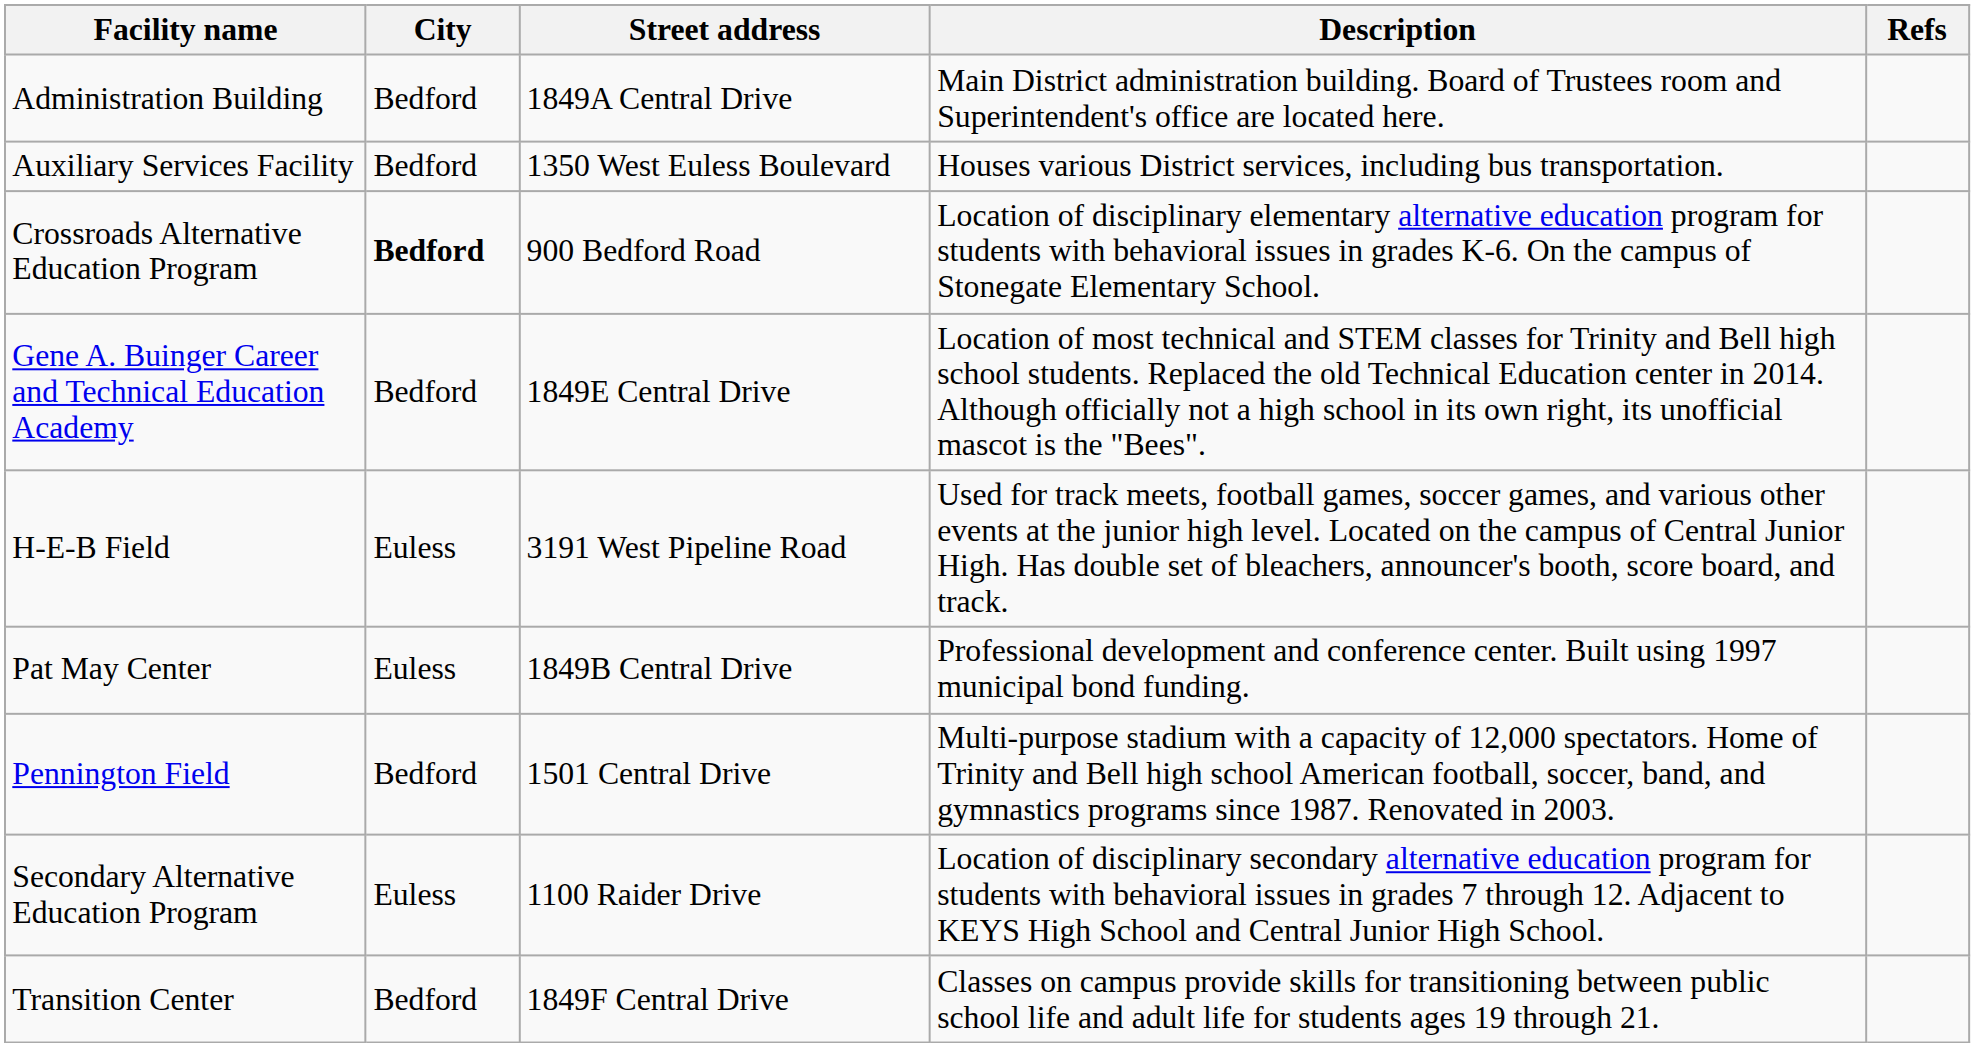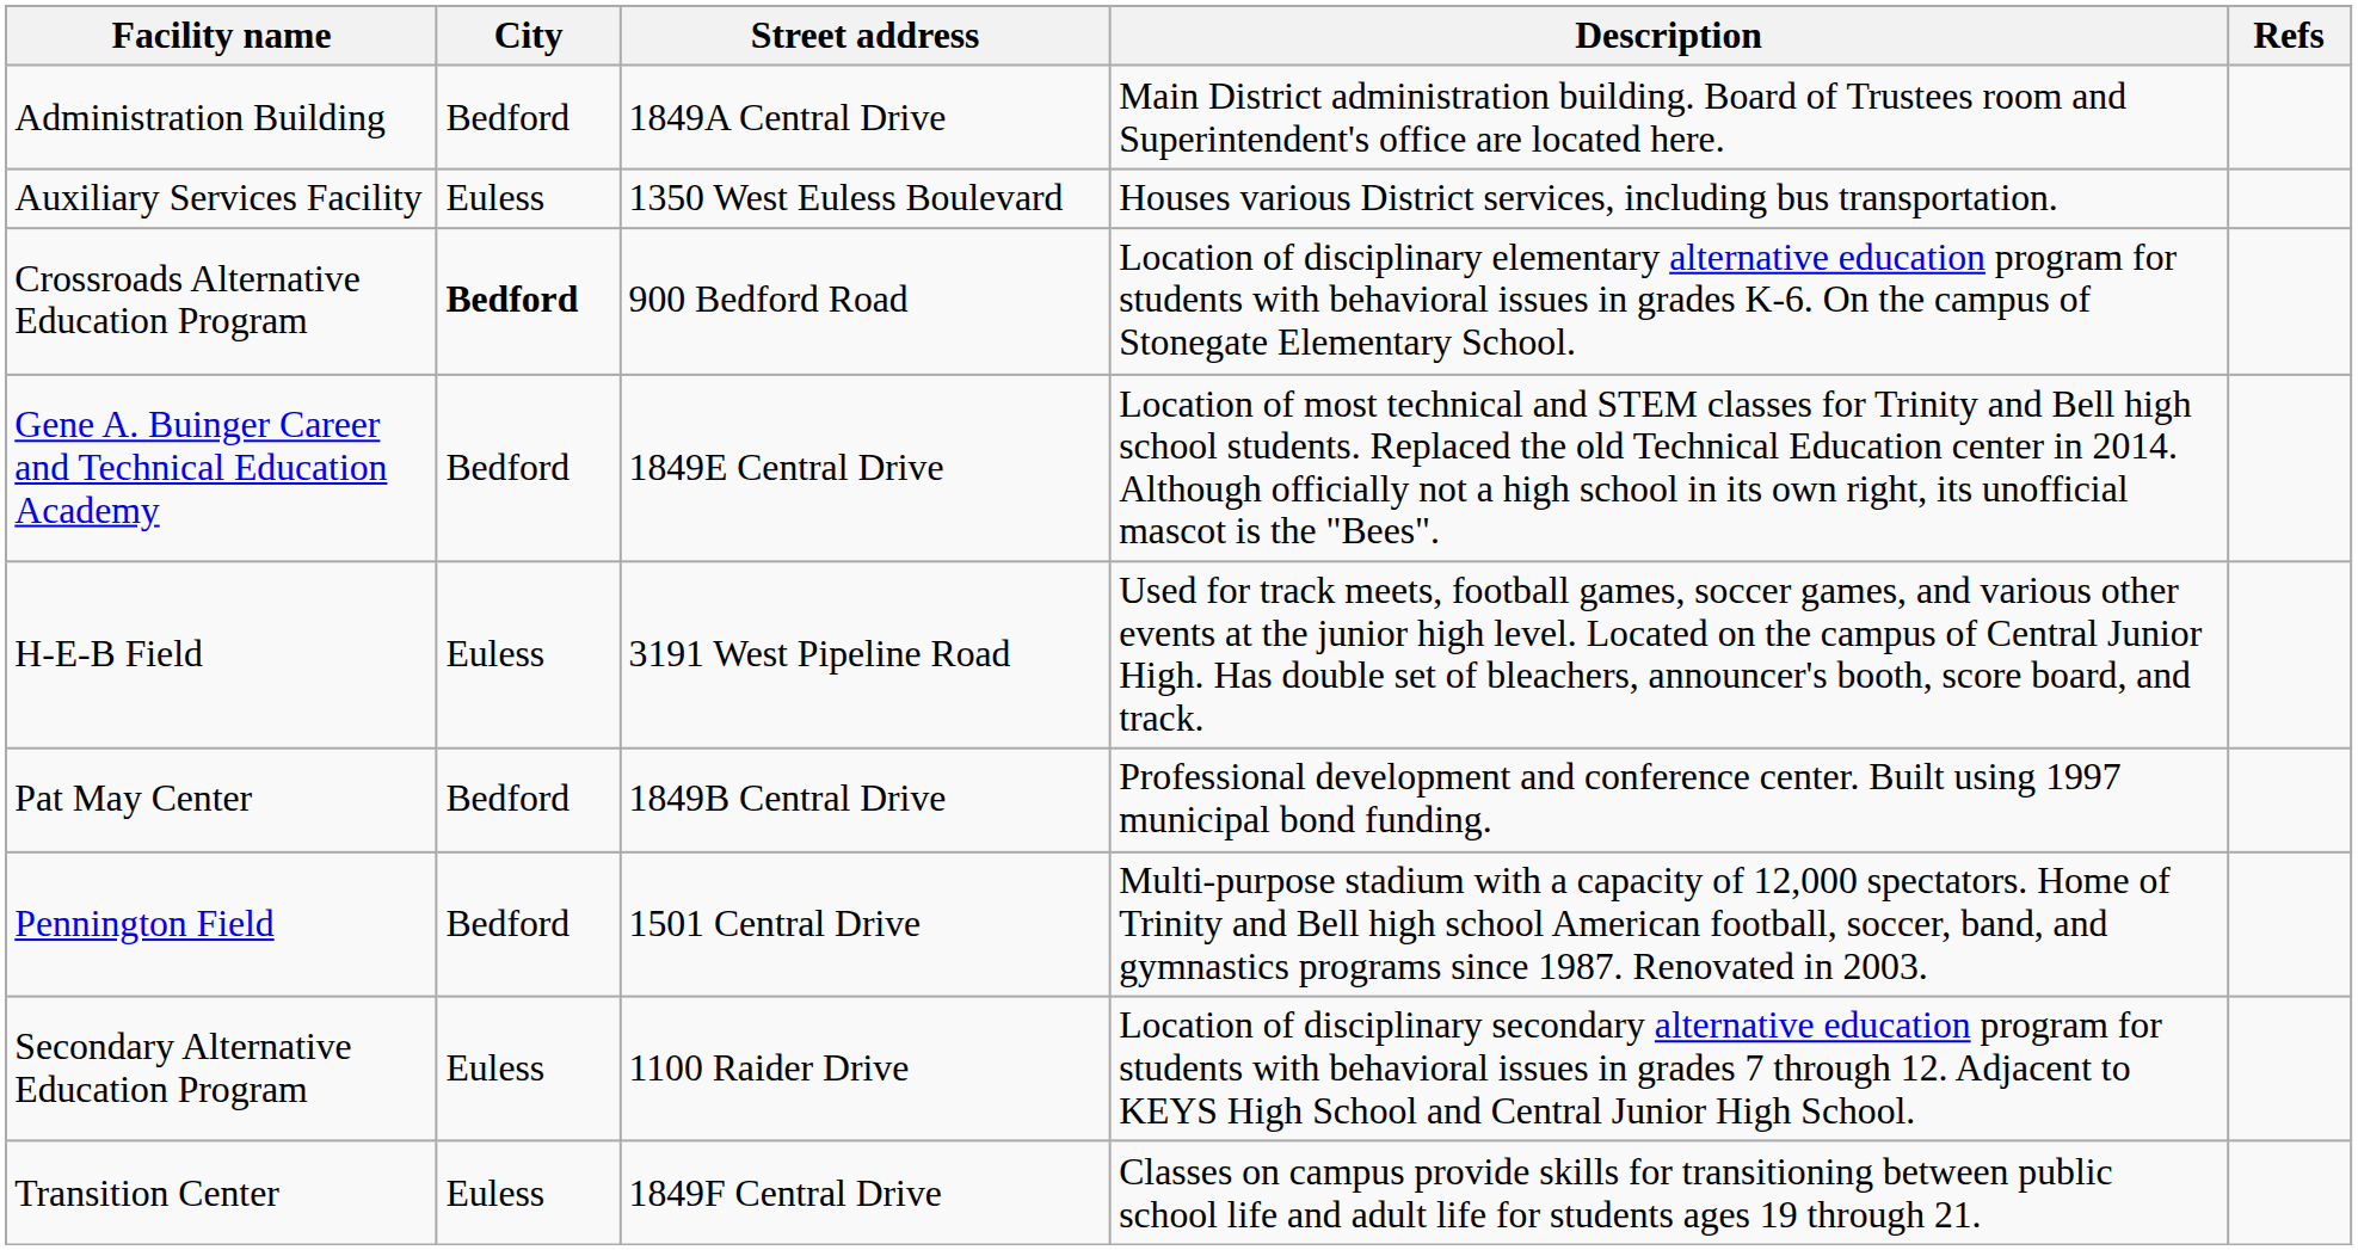 <table class="wikitable">
 <tr>
 <th scope="col" style="width: 175px;">Facility name</th>
 <th scope="col" style="width: 70px;">City</th>
 <th scope="col" style="width: 200px;">Street address</th>
 <th scope="col" style="width: 465px;">Description</th>
 <th scope="col" style="width: 45px;">Refs</th>
 </tr>
 <tr>
 <td>Administration Building</td>
 <td>Bedford</td>
 <td>1849A Central Drive</td>
 <td>Main District administration building. Board of Trustees room and Superintendent's office are located here.</td>
 <td></td>
 </tr>
 <tr>
 <td>Auxiliary Services Facility</td>
-<td>Bedford</td>
+<td>Euless</td>
 <td>1350 West Euless Boulevard</td>
 <td>Houses various District services, including bus transportation.</td>
 <td></td>
 </tr>
 <tr>
 <td>Crossroads Alternative Education Program</td>
 <td><strong>Bedford</strong></td>
 <td>900 Bedford Road</td>
 <td>Location of disciplinary elementary <a href='#'>alternative education</a> program for students with behavioral issues in grades K-6. On the campus of Stonegate Elementary School.</td>
 <td></td>
 </tr>
 <tr>
 <td><a href='#'>Gene A. Buinger Career and Technical Education Academy</a></td>
 <td>Bedford</td>
 <td>1849E Central Drive</td>
 <td>Location of most technical and STEM classes for Trinity and Bell high school students. Replaced the old Technical Education center in 2014. Although officially not a high school in its own right, its unofficial mascot is the "Bees".</td>
 <td></td>
 </tr>
 <tr>
 <td>H-E-B Field</td>
 <td>Euless</td>
 <td>3191 West Pipeline Road</td>
 <td>Used for track meets, football games, soccer games, and various other events at the junior high level. Located on the campus of Central Junior High. Has double set of bleachers, announcer's booth, score board, and track.</td>
 <td></td>
 </tr>
 <tr>
 <td>Pat May Center</td>
-<td>Euless</td>
+<td>Bedford</td>
 <td>1849B Central Drive</td>
 <td>Professional development and conference center. Built using 1997 municipal bond funding.</td>
 <td></td>
 </tr>
 <tr>
 <td><a href='#'>Pennington Field</a></td>
 <td>Bedford</td>
 <td>1501 Central Drive</td>
 <td>Multi-purpose stadium with a capacity of 12,000 spectators. Home of Trinity and Bell high school American football, soccer, band, and gymnastics programs since 1987. Renovated in 2003.</td>
 <td></td>
 </tr>
 <tr>
 <td>Secondary Alternative Education Program</td>
 <td>Euless</td>
 <td>1100 Raider Drive</td>
 <td>Location of disciplinary secondary <a href='#'>alternative education</a> program for students with behavioral issues in grades 7 through 12. Adjacent to KEYS High School and Central Junior High School.</td>
 <td></td>
 </tr>
 <tr>
 <td>Transition Center</td>
-<td>Bedford</td>
+<td>Euless</td>
 <td>1849F Central Drive</td>
 <td>Classes on campus provide skills for transitioning between public school life and adult life for students ages 19 through 21.</td>
 <td></td>
 </tr>
 </table>
